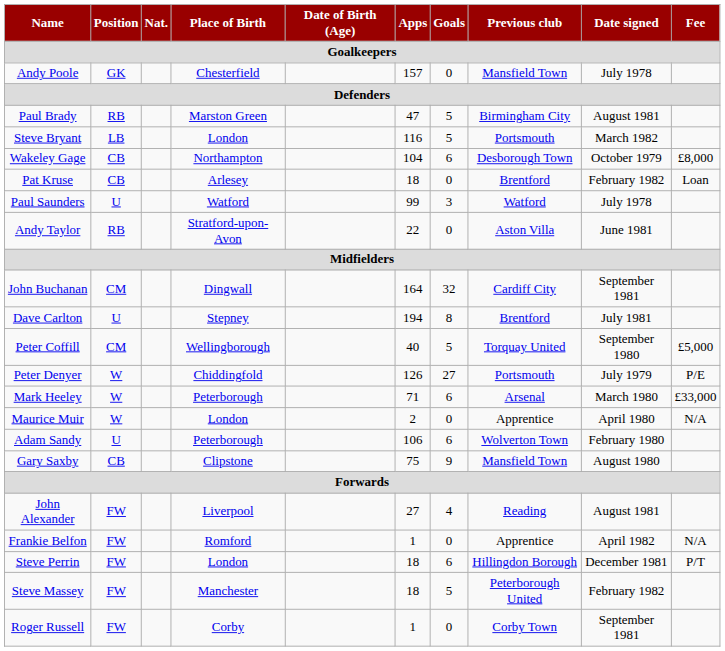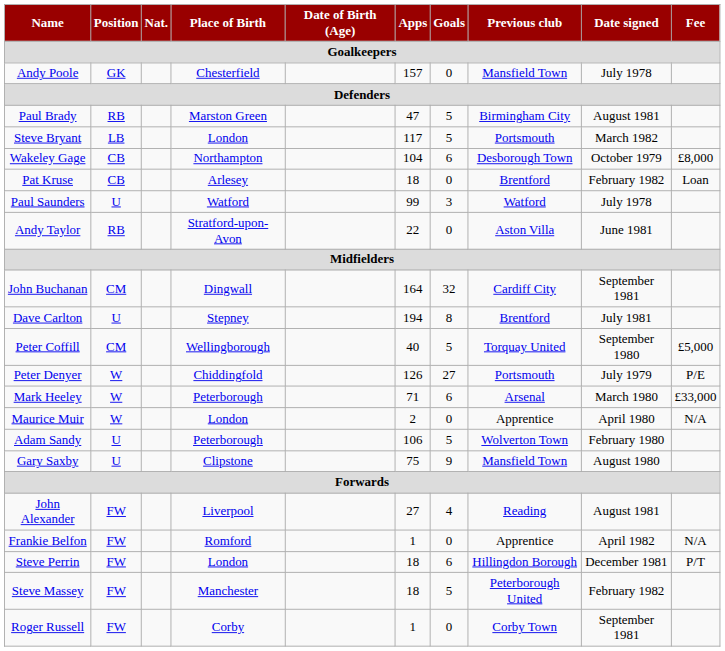 <table class="wikitable" style="text-align:center; font-size:90%; width:90%;">
 <tr>
 <th style="background:#900; color:#FFF; text-align:center;">Name</th>
 <th style="background:#900; color:#FFF; text-align:center;">Position</th>
 <th style="background:#900; color:#FFF; text-align:center;">Nat.</th>
 <th style="background:#900; color:#FFF; text-align:center;">Place of Birth</th>
 <th style="background:#900; color:#FFF; text-align:center;">Date of Birth (Age)</th>
 <th style="background:#900; color:#FFF; text-align:center;">Apps</th>
 <th style="background:#900; color:#FFF; text-align:center;">Goals</th>
 <th style="background:#900; color:#FFF; text-align:center;">Previous club</th>
 <th style="background:#900; color:#FFF; text-align:center;">Date signed</th>
 <th style="background:#900; color:#FFF; text-align:center;">Fee</th>
 </tr>
 <tr>
 <th colspan="12" style="background:#dcdcdc; text-align:center;">Goalkeepers</th>
 </tr>
 <tr>
 <td><a href='#'>Andy Poole</a></td>
 <td><a href='#'>GK</a></td>
 <td></td>
 <td><a href='#'>Chesterfield</a></td>
 <td></td>
 <td>157</td>
 <td>0</td>
 <td><a href='#'>Mansfield Town</a></td>
 <td>July 1978</td>
 <td></td>
 </tr>
 <tr>
 <th colspan="12" style="background:#dcdcdc; text-align:center;">Defenders</th>
 </tr>
 <tr>
 <td><a href='#'>Paul Brady</a></td>
 <td><a href='#'>RB</a></td>
 <td></td>
 <td><a href='#'>Marston Green</a></td>
 <td></td>
 <td>47</td>
 <td>5</td>
 <td><a href='#'>Birmingham City</a></td>
 <td>August 1981</td>
 <td></td>
 </tr>
 <tr>
 <td><a href='#'>Steve Bryant</a></td>
 <td><a href='#'>LB</a></td>
 <td></td>
 <td><a href='#'>London</a></td>
 <td></td>
-<td>116</td>
+<td>117</td>
 <td>5</td>
 <td><a href='#'>Portsmouth</a></td>
 <td>March 1982</td>
 <td></td>
 </tr>
 <tr>
 <td><a href='#'>Wakeley Gage</a></td>
 <td><a href='#'>CB</a></td>
 <td></td>
 <td><a href='#'>Northampton</a></td>
 <td></td>
 <td>104</td>
 <td>6</td>
 <td><a href='#'>Desborough Town</a></td>
 <td>October 1979</td>
 <td>£8,000</td>
 </tr>
 <tr>
 <td><a href='#'>Pat Kruse</a></td>
 <td><a href='#'>CB</a></td>
 <td></td>
 <td><a href='#'>Arlesey</a></td>
 <td></td>
 <td>18</td>
 <td>0</td>
 <td><a href='#'>Brentford</a></td>
 <td>February 1982</td>
 <td>Loan</td>
 </tr>
 <tr>
 <td><a href='#'>Paul Saunders</a></td>
 <td><a href='#'>U</a></td>
 <td></td>
 <td><a href='#'>Watford</a></td>
 <td></td>
 <td>99</td>
 <td>3</td>
 <td><a href='#'>Watford</a></td>
 <td>July 1978</td>
 <td></td>
 </tr>
 <tr>
 <td><a href='#'>Andy Taylor</a></td>
 <td><a href='#'>RB</a></td>
 <td></td>
 <td><a href='#'>Stratford-upon-Avon</a></td>
 <td></td>
 <td>22</td>
 <td>0</td>
 <td><a href='#'>Aston Villa</a></td>
 <td>June 1981</td>
 <td></td>
 </tr>
 <tr>
 <th colspan="12" style="background:#dcdcdc; text-align:center;">Midfielders</th>
 </tr>
 <tr>
 <td><a href='#'>John Buchanan</a></td>
 <td><a href='#'>CM</a></td>
 <td></td>
 <td><a href='#'>Dingwall</a></td>
 <td></td>
 <td>164</td>
 <td>32</td>
 <td><a href='#'>Cardiff City</a></td>
 <td>September 1981</td>
 <td></td>
 </tr>
 <tr>
 <td><a href='#'>Dave Carlton</a></td>
 <td><a href='#'>U</a></td>
 <td></td>
 <td><a href='#'>Stepney</a></td>
 <td></td>
 <td>194</td>
 <td>8</td>
 <td><a href='#'>Brentford</a></td>
 <td>July 1981</td>
 <td></td>
 </tr>
 <tr>
 <td><a href='#'>Peter Coffill</a></td>
 <td><a href='#'>CM</a></td>
 <td></td>
 <td><a href='#'>Wellingborough</a></td>
 <td></td>
 <td>40</td>
 <td>5</td>
 <td><a href='#'>Torquay United</a></td>
 <td>September 1980</td>
 <td>£5,000</td>
 </tr>
 <tr>
 <td><a href='#'>Peter Denyer</a></td>
 <td><a href='#'>W</a></td>
 <td></td>
 <td><a href='#'>Chiddingfold</a></td>
 <td></td>
 <td>126</td>
 <td>27</td>
 <td><a href='#'>Portsmouth</a></td>
 <td>July 1979</td>
 <td>P/E</td>
 </tr>
 <tr>
 <td><a href='#'>Mark Heeley</a></td>
 <td><a href='#'>W</a></td>
 <td></td>
 <td><a href='#'>Peterborough</a></td>
 <td></td>
 <td>71</td>
 <td>6</td>
 <td><a href='#'>Arsenal</a></td>
 <td>March 1980</td>
 <td>£33,000</td>
 </tr>
 <tr>
 <td><a href='#'>Maurice Muir</a></td>
 <td><a href='#'>W</a></td>
 <td></td>
 <td><a href='#'>London</a></td>
 <td></td>
 <td>2</td>
 <td>0</td>
 <td>Apprentice</td>
 <td>April 1980</td>
 <td>N/A</td>
 </tr>
 <tr>
 <td><a href='#'>Adam Sandy</a></td>
 <td><a href='#'>U</a></td>
 <td></td>
 <td><a href='#'>Peterborough</a></td>
 <td></td>
 <td>106</td>
-<td>6</td>
+<td>5</td>
 <td><a href='#'>Wolverton Town</a></td>
 <td>February 1980</td>
 <td></td>
 </tr>
 <tr>
 <td><a href='#'>Gary Saxby</a></td>
-<td><a href='#'>CB</a></td>
+<td><a href='#'>U</a></td>
 <td></td>
 <td><a href='#'>Clipstone</a></td>
 <td></td>
 <td>75</td>
 <td>9</td>
 <td><a href='#'>Mansfield Town</a></td>
 <td>August 1980</td>
 <td></td>
 </tr>
 <tr>
 <th colspan="12" style="background:#dcdcdc; text-align:center;">Forwards</th>
 </tr>
 <tr>
 <td><a href='#'>John Alexander</a></td>
 <td><a href='#'>FW</a></td>
 <td></td>
 <td><a href='#'>Liverpool</a></td>
 <td></td>
 <td>27</td>
 <td>4</td>
 <td><a href='#'>Reading</a></td>
 <td>August 1981</td>
 <td></td>
 </tr>
 <tr>
 <td><a href='#'>Frankie Belfon</a></td>
 <td><a href='#'>FW</a></td>
 <td></td>
 <td><a href='#'>Romford</a></td>
 <td></td>
 <td>1</td>
 <td>0</td>
 <td>Apprentice</td>
 <td>April 1982</td>
 <td>N/A</td>
 </tr>
 <tr>
 <td><a href='#'>Steve Perrin</a></td>
 <td><a href='#'>FW</a></td>
 <td></td>
 <td><a href='#'>London</a></td>
 <td></td>
 <td>18</td>
 <td>6</td>
 <td><a href='#'>Hillingdon Borough</a></td>
 <td>December 1981</td>
 <td>P/T</td>
 </tr>
 <tr>
 <td><a href='#'>Steve Massey</a></td>
 <td><a href='#'>FW</a></td>
 <td></td>
 <td><a href='#'>Manchester</a></td>
 <td></td>
 <td>18</td>
 <td>5</td>
 <td><a href='#'>Peterborough United</a></td>
 <td>February 1982</td>
 <td></td>
 </tr>
 <tr>
 <td><a href='#'>Roger Russell</a></td>
 <td><a href='#'>FW</a></td>
 <td></td>
 <td><a href='#'>Corby</a></td>
 <td></td>
 <td>1</td>
 <td>0</td>
 <td><a href='#'>Corby Town</a></td>
 <td>September 1981</td>
 <td></td>
 </tr>
 </table>
